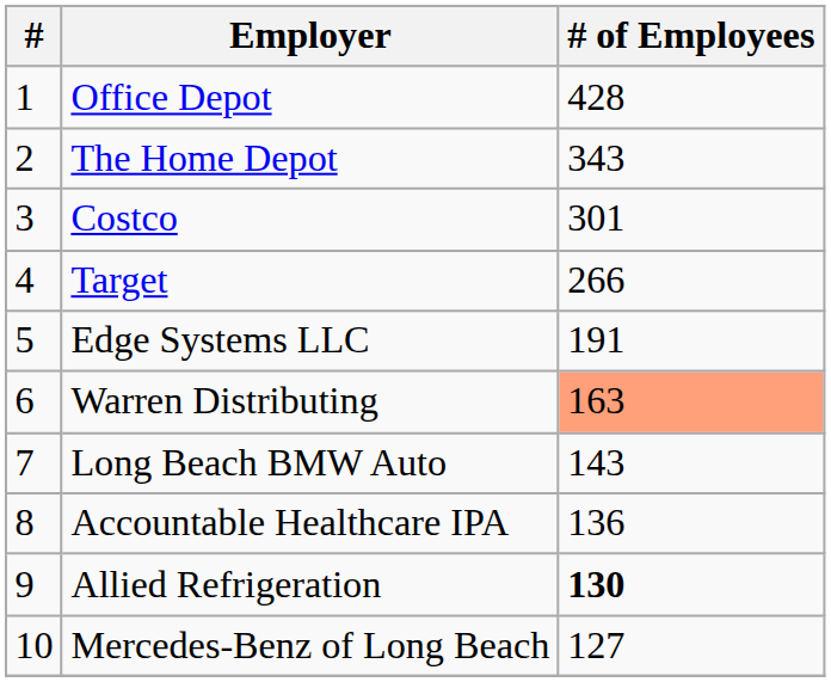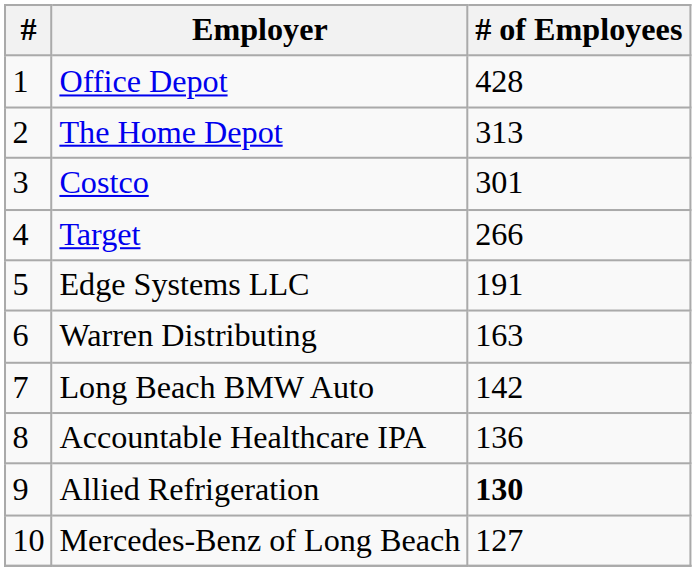 <table class="wikitable" border="1">
 <tr>
 <th>#</th>
 <th>Employer</th>
 <th># of Employees</th>
 </tr>
 <tr>
 <td>1</td>
 <td><a href='#'>Office Depot</a></td>
 <td>428</td>
 </tr>
 <tr>
 <td>2</td>
 <td><a href='#'>The Home Depot</a></td>
-<td>343</td>
+<td>313</td>
 </tr>
 <tr>
 <td>3</td>
 <td><a href='#'>Costco</a></td>
 <td>301</td>
 </tr>
 <tr>
 <td>4</td>
 <td><a href='#'>Target</a></td>
 <td>266</td>
 </tr>
 <tr>
 <td>5</td>
 <td>Edge Systems LLC</td>
 <td>191</td>
 </tr>
 <tr>
 <td>6</td>
 <td>Warren Distributing</td>
-<td style="background: lightsalmon;">163</td>
+<td>163</td>
 </tr>
 <tr>
 <td>7</td>
 <td>Long Beach BMW Auto</td>
-<td>143</td>
+<td>142</td>
 </tr>
 <tr>
 <td>8</td>
 <td>Accountable Healthcare IPA</td>
 <td>136</td>
 </tr>
 <tr>
 <td>9</td>
 <td>Allied Refrigeration</td>
 <td><strong>130</strong></td>
 </tr>
 <tr>
 <td>10</td>
 <td>Mercedes-Benz of Long Beach</td>
 <td>127</td>
 </tr>
 <tr>
 </tr>
 </table>
